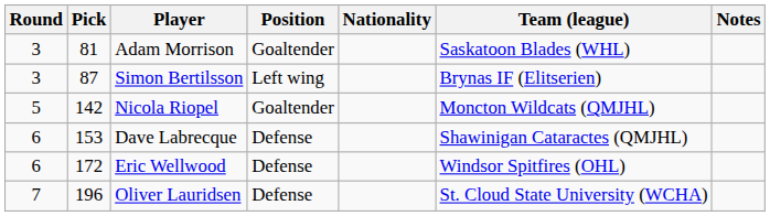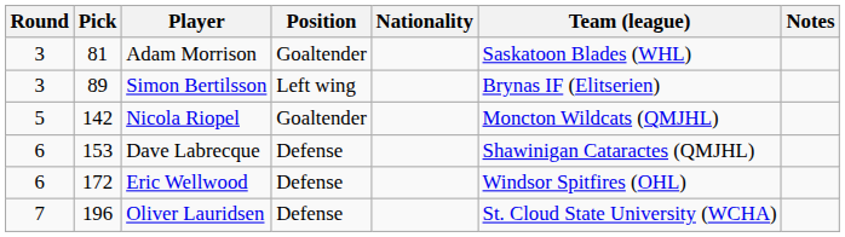 <table class="wikitable">
 <tr>
 <th>Round</th>
 <th>Pick</th>
 <th>Player</th>
 <th>Position</th>
 <th>Nationality</th>
 <th>Team (league)</th>
 <th>Notes</th>
 </tr>
 <tr>
 <td style="text-align:center">3</td>
 <td style="text-align:center">81</td>
 <td>Adam Morrison</td>
 <td>Goaltender</td>
 <td></td>
 <td><a href='#'>Saskatoon Blades</a> (<a href='#'>WHL</a>)</td>
 <td></td>
 </tr>
 <tr>
 <td style="text-align:center">3</td>
-<td style="text-align:center">87</td>
+<td style="text-align:center">89</td>
 <td><a href='#'>Simon Bertilsson</a></td>
 <td>Left wing</td>
 <td></td>
 <td><a href='#'>Brynas IF</a> (<a href='#'>Elitserien</a>)</td>
 <td></td>
 </tr>
 <tr>
 <td style="text-align:center">5</td>
 <td style="text-align:center">142</td>
 <td><a href='#'>Nicola Riopel</a></td>
 <td>Goaltender</td>
 <td></td>
 <td><a href='#'>Moncton Wildcats</a> (<a href='#'>QMJHL</a>)</td>
 <td></td>
 </tr>
 <tr>
 <td style="text-align:center">6</td>
 <td style="text-align:center">153</td>
 <td>Dave Labrecque</td>
 <td>Defense</td>
 <td></td>
 <td><a href='#'>Shawinigan Cataractes</a> (QMJHL)</td>
 <td></td>
 </tr>
 <tr>
 <td style="text-align:center">6</td>
 <td style="text-align:center">172</td>
 <td><a href='#'>Eric Wellwood</a></td>
 <td>Defense</td>
 <td></td>
 <td><a href='#'>Windsor Spitfires</a> (<a href='#'>OHL</a>)</td>
 <td></td>
 </tr>
 <tr>
 <td style="text-align:center">7</td>
 <td style="text-align:center">196</td>
 <td><a href='#'>Oliver Lauridsen</a></td>
 <td>Defense</td>
 <td></td>
 <td><a href='#'>St. Cloud State University</a> (<a href='#'>WCHA</a>)</td>
 <td></td>
 </tr>
 </table>
